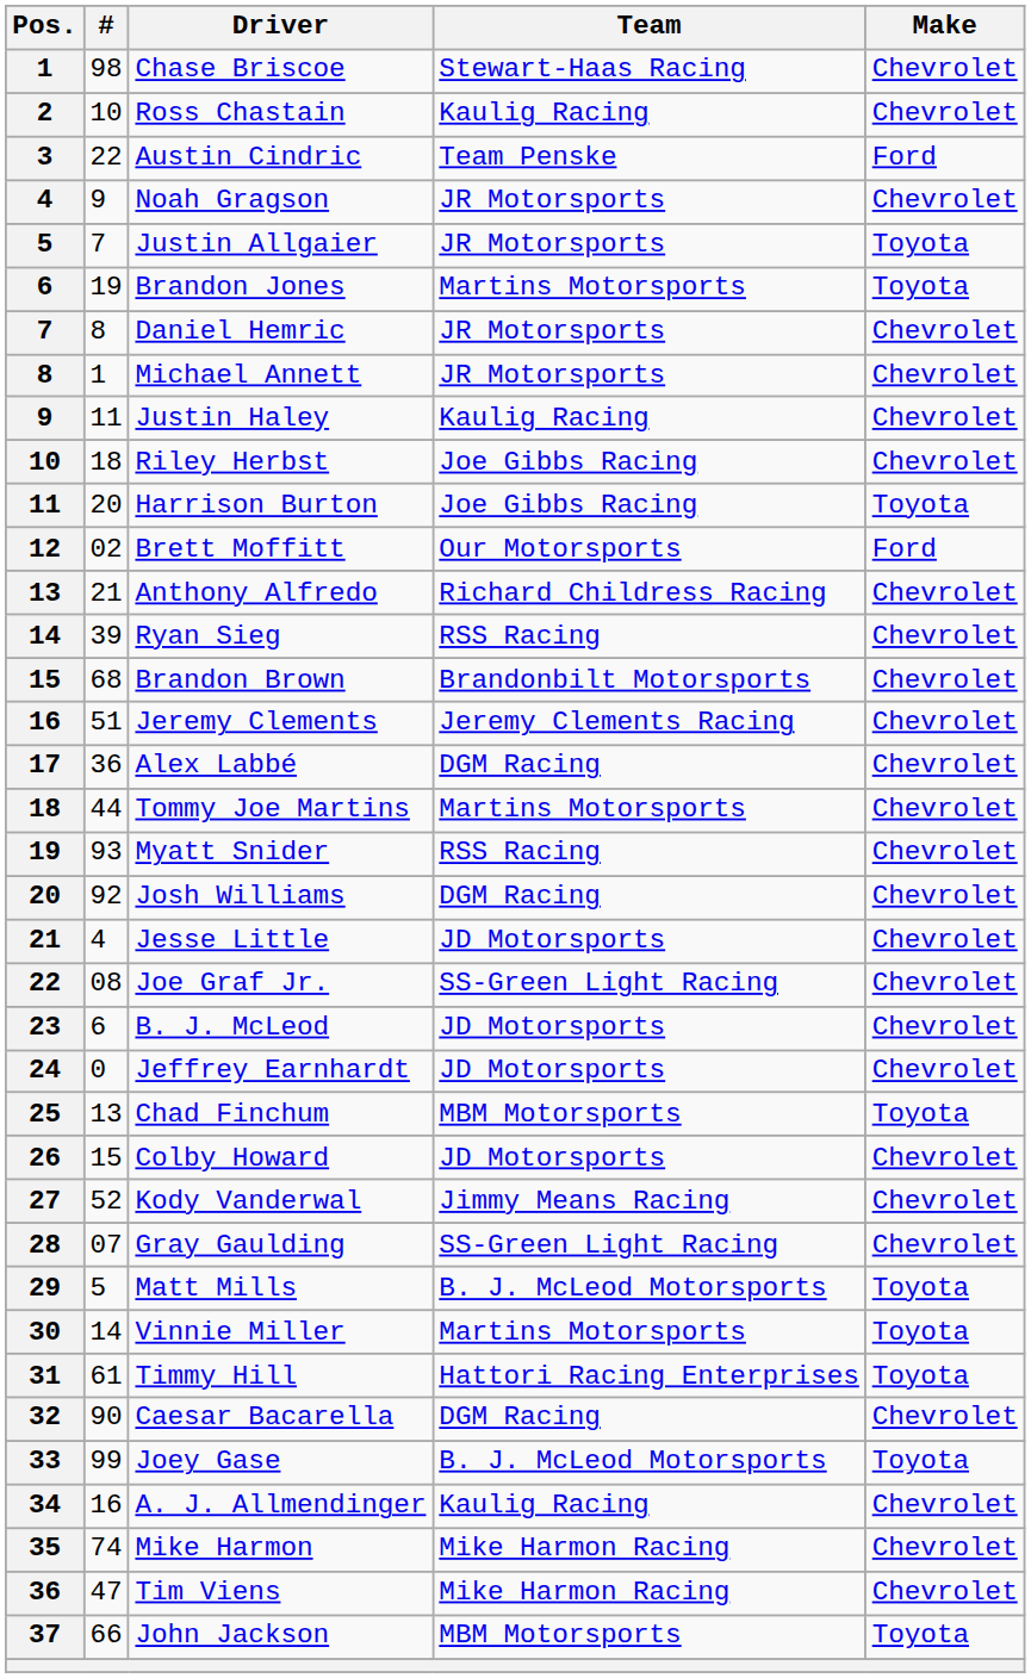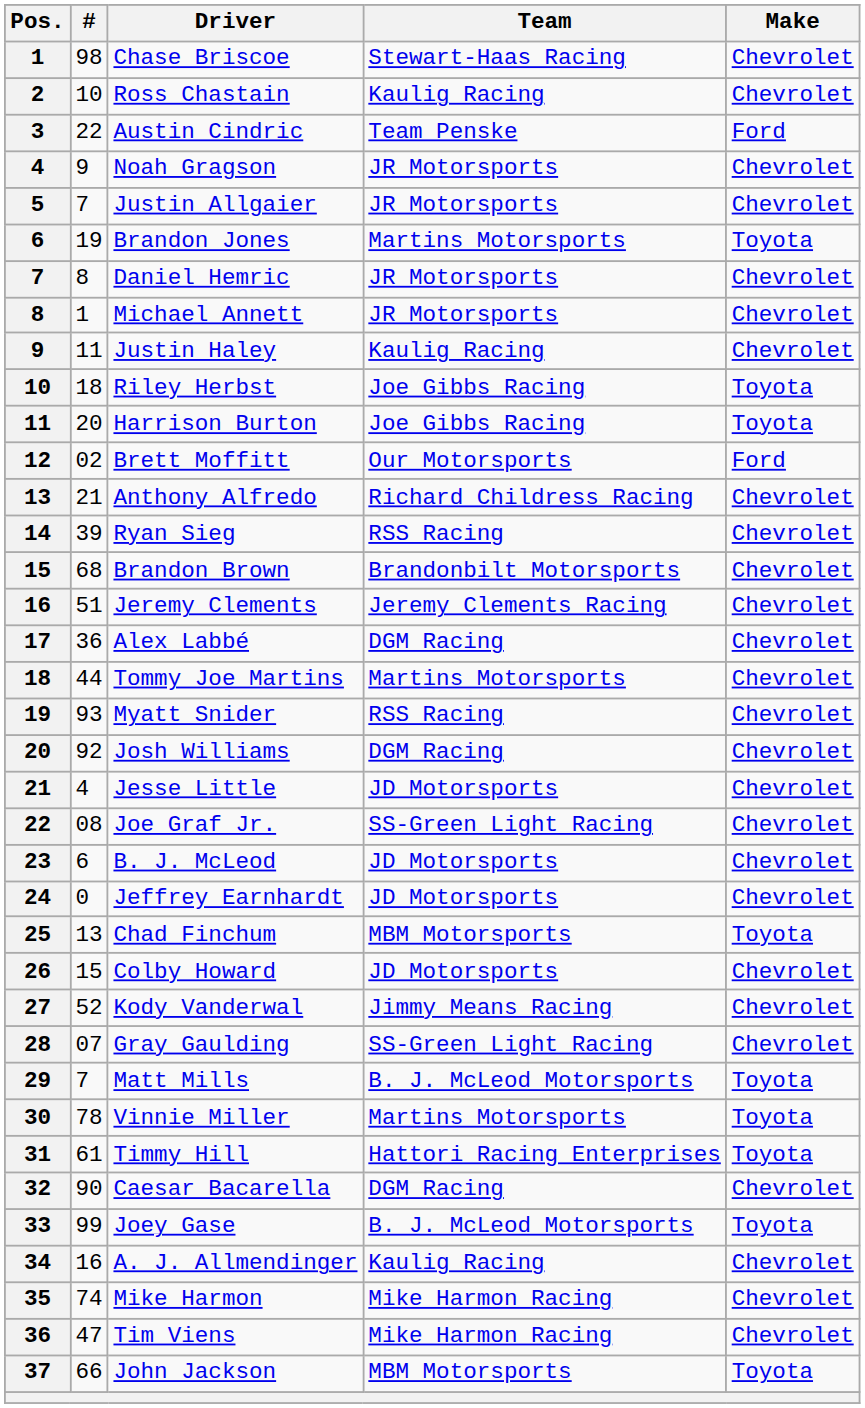 <table class="wikitable" style="font-size:95%">
 <tr>
 <th>Pos.</th>
 <th>#</th>
 <th>Driver</th>
 <th>Team</th>
 <th>Make</th>
 </tr>
 <tr>
 <th>1</th>
 <td>98</td>
 <td><a href='#'>Chase Briscoe</a></td>
 <td><a href='#'>Stewart-Haas Racing</a></td>
 <td><a href='#'>Chevrolet</a></td>
 </tr>
 <tr>
 <th>2</th>
 <td>10</td>
 <td><a href='#'>Ross Chastain</a></td>
 <td><a href='#'>Kaulig Racing</a></td>
 <td><a href='#'>Chevrolet</a></td>
 </tr>
 <tr>
 <th>3</th>
 <td>22</td>
 <td><a href='#'>Austin Cindric</a></td>
 <td><a href='#'>Team Penske</a></td>
 <td><a href='#'>Ford</a></td>
 </tr>
 <tr>
 <th>4</th>
 <td>9</td>
 <td><a href='#'>Noah Gragson</a></td>
 <td><a href='#'>JR Motorsports</a></td>
 <td><a href='#'>Chevrolet</a></td>
 </tr>
 <tr>
 <th>5</th>
 <td>7</td>
 <td><a href='#'>Justin Allgaier</a></td>
 <td><a href='#'>JR Motorsports</a></td>
-<td><a href='#'>Toyota</a></td>
+<td><a href='#'>Chevrolet</a></td>
 </tr>
 <tr>
 <th>6</th>
 <td>19</td>
 <td><a href='#'>Brandon Jones</a></td>
 <td><a href='#'>Martins Motorsports</a></td>
 <td><a href='#'>Toyota</a></td>
 </tr>
 <tr>
 <th>7</th>
 <td>8</td>
 <td><a href='#'>Daniel Hemric</a></td>
 <td><a href='#'>JR Motorsports</a></td>
 <td><a href='#'>Chevrolet</a></td>
 </tr>
 <tr>
 <th>8</th>
 <td>1</td>
 <td><a href='#'>Michael Annett</a></td>
 <td><a href='#'>JR Motorsports</a></td>
 <td><a href='#'>Chevrolet</a></td>
 </tr>
 <tr>
 <th>9</th>
 <td>11</td>
 <td><a href='#'>Justin Haley</a></td>
 <td><a href='#'>Kaulig Racing</a></td>
 <td><a href='#'>Chevrolet</a></td>
 </tr>
 <tr>
 <th>10</th>
 <td>18</td>
 <td><a href='#'>Riley Herbst</a></td>
 <td><a href='#'>Joe Gibbs Racing</a></td>
-<td><a href='#'>Chevrolet</a></td>
+<td><a href='#'>Toyota</a></td>
 </tr>
 <tr>
 <th>11</th>
 <td>20</td>
 <td><a href='#'>Harrison Burton</a></td>
 <td><a href='#'>Joe Gibbs Racing</a></td>
 <td><a href='#'>Toyota</a></td>
 </tr>
 <tr>
 <th>12</th>
 <td>02</td>
 <td><a href='#'>Brett Moffitt</a></td>
 <td><a href='#'>Our Motorsports</a></td>
 <td><a href='#'>Ford</a></td>
 </tr>
 <tr>
 <th>13</th>
 <td>21</td>
 <td><a href='#'>Anthony Alfredo</a></td>
 <td><a href='#'>Richard Childress Racing</a></td>
 <td><a href='#'>Chevrolet</a></td>
 </tr>
 <tr>
 <th>14</th>
 <td>39</td>
 <td><a href='#'>Ryan Sieg</a></td>
 <td><a href='#'>RSS Racing</a></td>
 <td><a href='#'>Chevrolet</a></td>
 </tr>
 <tr>
 <th>15</th>
 <td>68</td>
 <td><a href='#'>Brandon Brown</a></td>
 <td><a href='#'>Brandonbilt Motorsports</a></td>
 <td><a href='#'>Chevrolet</a></td>
 </tr>
 <tr>
 <th>16</th>
 <td>51</td>
 <td><a href='#'>Jeremy Clements</a></td>
 <td><a href='#'>Jeremy Clements Racing</a></td>
 <td><a href='#'>Chevrolet</a></td>
 </tr>
 <tr>
 <th>17</th>
 <td>36</td>
 <td><a href='#'>Alex Labbé</a></td>
 <td><a href='#'>DGM Racing</a></td>
 <td><a href='#'>Chevrolet</a></td>
 </tr>
 <tr>
 <th>18</th>
 <td>44</td>
 <td><a href='#'>Tommy Joe Martins</a></td>
 <td><a href='#'>Martins Motorsports</a></td>
 <td><a href='#'>Chevrolet</a></td>
 </tr>
 <tr>
 <th>19</th>
 <td>93</td>
 <td><a href='#'>Myatt Snider</a></td>
 <td><a href='#'>RSS Racing</a></td>
 <td><a href='#'>Chevrolet</a></td>
 </tr>
 <tr>
 <th>20</th>
 <td>92</td>
 <td><a href='#'>Josh Williams</a></td>
 <td><a href='#'>DGM Racing</a></td>
 <td><a href='#'>Chevrolet</a></td>
 </tr>
 <tr>
 <th>21</th>
 <td>4</td>
 <td><a href='#'>Jesse Little</a></td>
 <td><a href='#'>JD Motorsports</a></td>
 <td><a href='#'>Chevrolet</a></td>
 </tr>
 <tr>
 <th>22</th>
 <td>08</td>
 <td><a href='#'>Joe Graf Jr.</a></td>
 <td><a href='#'>SS-Green Light Racing</a></td>
 <td><a href='#'>Chevrolet</a></td>
 </tr>
 <tr>
 <th>23</th>
 <td>6</td>
 <td><a href='#'>B. J. McLeod</a></td>
 <td><a href='#'>JD Motorsports</a></td>
 <td><a href='#'>Chevrolet</a></td>
 </tr>
 <tr>
 <th>24</th>
 <td>0</td>
 <td><a href='#'>Jeffrey Earnhardt</a></td>
 <td><a href='#'>JD Motorsports</a></td>
 <td><a href='#'>Chevrolet</a></td>
 </tr>
 <tr>
 <th>25</th>
 <td>13</td>
 <td><a href='#'>Chad Finchum</a></td>
 <td><a href='#'>MBM Motorsports</a></td>
 <td><a href='#'>Toyota</a></td>
 </tr>
 <tr>
 <th>26</th>
 <td>15</td>
 <td><a href='#'>Colby Howard</a></td>
 <td><a href='#'>JD Motorsports</a></td>
 <td><a href='#'>Chevrolet</a></td>
 </tr>
 <tr>
 <th>27</th>
 <td>52</td>
 <td><a href='#'>Kody Vanderwal</a></td>
 <td><a href='#'>Jimmy Means Racing</a></td>
 <td><a href='#'>Chevrolet</a></td>
 </tr>
 <tr>
 <th>28</th>
 <td>07</td>
 <td><a href='#'>Gray Gaulding</a></td>
 <td><a href='#'>SS-Green Light Racing</a></td>
 <td><a href='#'>Chevrolet</a></td>
 </tr>
 <tr>
 <th>29</th>
-<td>5</td>
+<td>7</td>
 <td><a href='#'>Matt Mills</a></td>
 <td><a href='#'>B. J. McLeod Motorsports</a></td>
 <td><a href='#'>Toyota</a></td>
 </tr>
 <tr>
 <th>30</th>
-<td>14</td>
+<td>78</td>
 <td><a href='#'>Vinnie Miller</a></td>
 <td><a href='#'>Martins Motorsports</a></td>
 <td><a href='#'>Toyota</a></td>
 </tr>
 <tr>
 <th>31</th>
 <td>61</td>
 <td><a href='#'>Timmy Hill</a></td>
 <td><a href='#'>Hattori Racing Enterprises</a></td>
 <td><a href='#'>Toyota</a></td>
 </tr>
 <tr>
 <th>32</th>
 <td>90</td>
 <td><a href='#'>Caesar Bacarella</a></td>
 <td><a href='#'>DGM Racing</a></td>
 <td><a href='#'>Chevrolet</a></td>
 </tr>
 <tr>
 <th>33</th>
 <td>99</td>
 <td><a href='#'>Joey Gase</a></td>
 <td><a href='#'>B. J. McLeod Motorsports</a></td>
 <td><a href='#'>Toyota</a></td>
 </tr>
 <tr>
 <th>34</th>
 <td>16</td>
 <td><a href='#'>A. J. Allmendinger</a></td>
 <td><a href='#'>Kaulig Racing</a></td>
 <td><a href='#'>Chevrolet</a></td>
 </tr>
 <tr>
 <th>35</th>
 <td>74</td>
 <td><a href='#'>Mike Harmon</a></td>
 <td><a href='#'>Mike Harmon Racing</a></td>
 <td><a href='#'>Chevrolet</a></td>
 </tr>
 <tr>
 <th>36</th>
 <td>47</td>
 <td><a href='#'>Tim Viens</a></td>
 <td><a href='#'>Mike Harmon Racing</a></td>
 <td><a href='#'>Chevrolet</a></td>
 </tr>
 <tr>
 <th>37</th>
 <td>66</td>
 <td><a href='#'>John Jackson</a></td>
 <td><a href='#'>MBM Motorsports</a></td>
 <td><a href='#'>Toyota</a></td>
 </tr>
 <tr>
 <th colspan="5"></th>
 </tr>
 </table>
